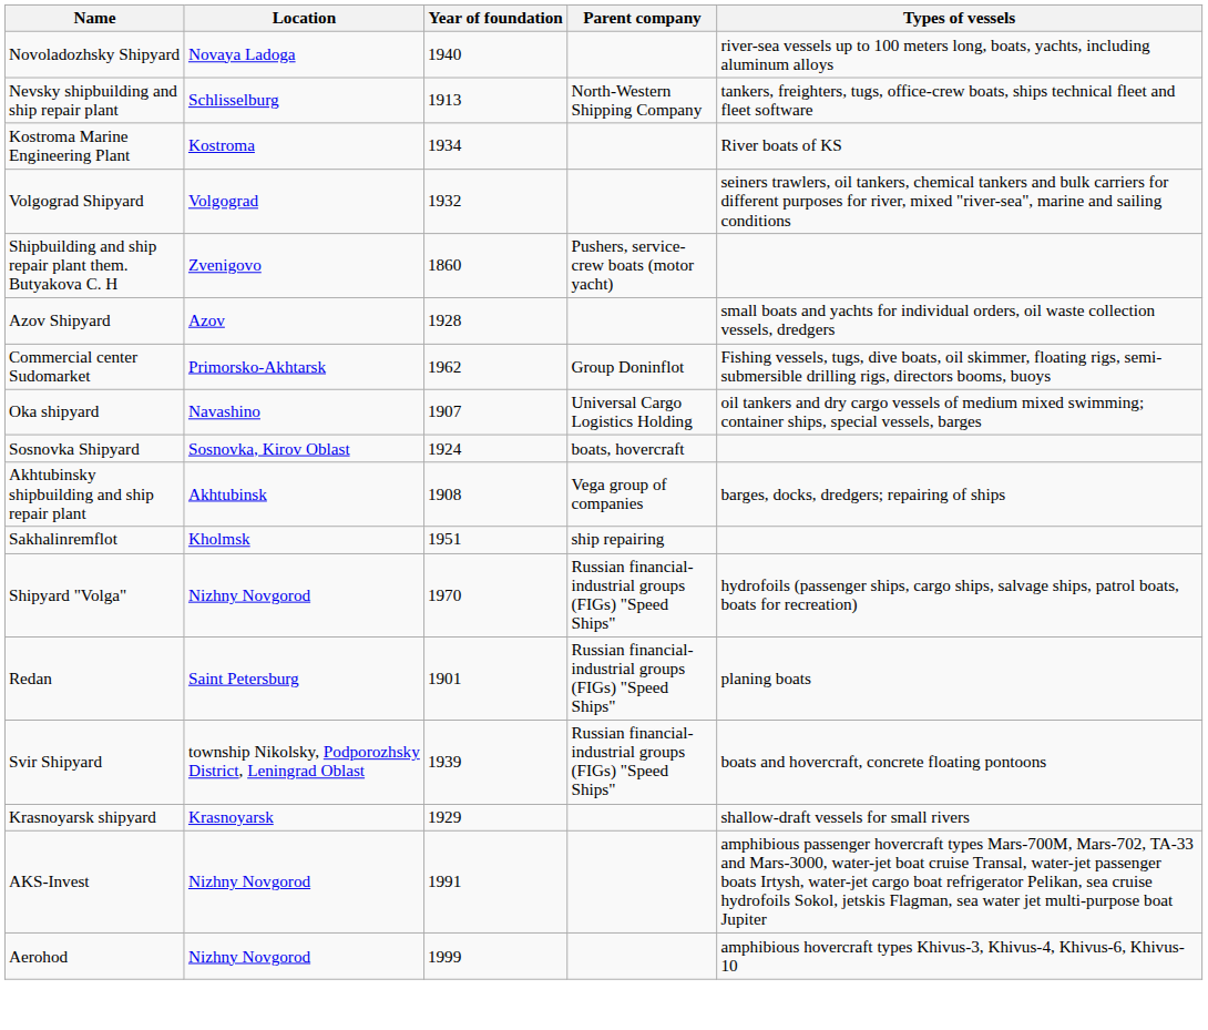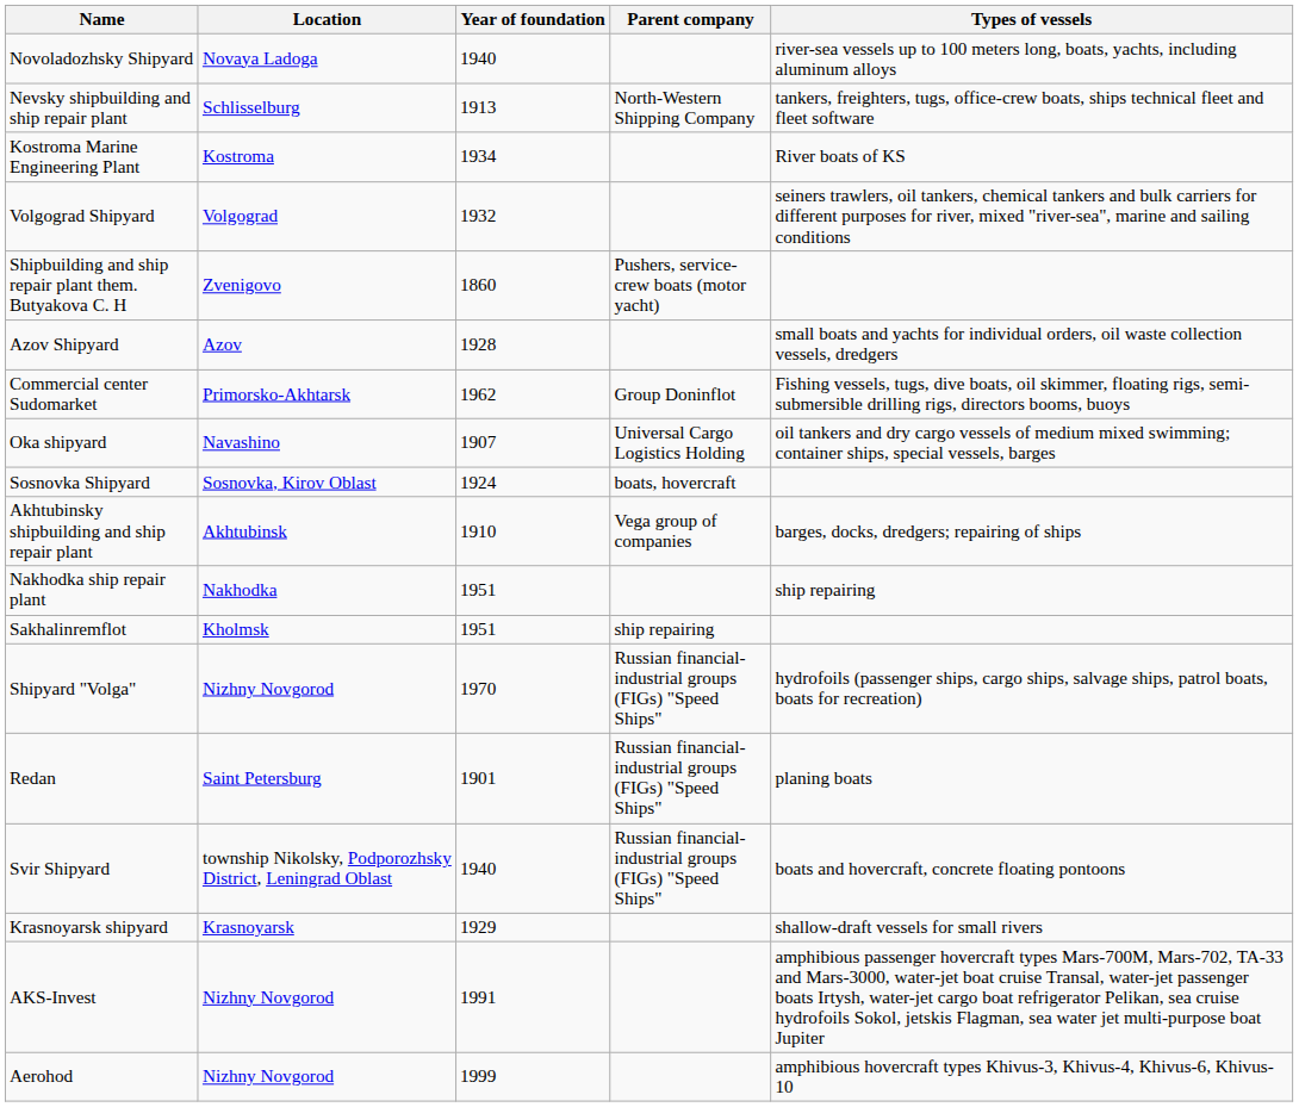 <table class="wikitable" style="width:90%;">
 <tr>
 <th style="width:15%;">Name</th>
 <th style="width:20%;">Location</th>
 <th style="width:12%;">Year of foundation</th>
 <th>Parent company</th>
 <th>Types of vessels</th>
 </tr>
 <tr>
 <td>Novoladozhsky Shipyard</td>
 <td><a href='#'>Novaya Ladoga</a></td>
 <td>1940</td>
 <td></td>
 <td>river-sea vessels up to 100 meters long, boats, yachts, including aluminum alloys</td>
 </tr>
 <tr>
 <td>Nevsky shipbuilding and ship repair plant</td>
 <td><a href='#'>Schlisselburg</a></td>
 <td>1913</td>
 <td>North-Western Shipping Company</td>
 <td>tankers, freighters, tugs, office-crew boats, ships technical fleet and fleet software</td>
 </tr>
 <tr>
 <td>Kostroma Marine Engineering Plant</td>
 <td><a href='#'>Kostroma</a></td>
 <td>1934</td>
 <td></td>
 <td>River boats of KS</td>
 </tr>
 <tr>
 <td>Volgograd Shipyard</td>
 <td><a href='#'>Volgograd</a></td>
 <td>1932</td>
 <td></td>
 <td>seiners trawlers, oil tankers, chemical tankers and bulk carriers for different purposes for river, mixed "river-sea", marine and sailing conditions</td>
 </tr>
 <tr>
 <td>Shipbuilding and ship repair plant them. Butyakova C. H</td>
 <td><a href='#'>Zvenigovo</a></td>
 <td>1860</td>
 <td>Pushers, service-crew boats (motor yacht)</td>
 <td></td>
 </tr>
 <tr>
 <td>Azov Shipyard</td>
 <td><a href='#'>Azov</a></td>
 <td>1928</td>
 <td></td>
 <td>small boats and yachts for individual orders, oil waste collection vessels, dredgers</td>
 </tr>
 <tr>
 <td>Commercial center Sudomarket</td>
 <td><a href='#'>Primorsko-Akhtarsk</a></td>
 <td>1962</td>
 <td>Group Doninflot</td>
 <td>Fishing vessels, tugs, dive boats, oil skimmer, floating rigs, semi-submersible drilling rigs, directors booms, buoys</td>
 </tr>
 <tr>
 <td>Oka shipyard</td>
 <td><a href='#'>Navashino</a></td>
 <td>1907</td>
 <td>Universal Cargo Logistics Holding</td>
 <td>oil tankers and dry cargo vessels of medium mixed swimming; container ships, special vessels, barges</td>
 </tr>
 <tr>
 <td>Sosnovka Shipyard</td>
 <td><a href='#'>Sosnovka, Kirov Oblast</a></td>
 <td>1924</td>
 <td>boats, hovercraft</td>
 </tr>
 <tr>
 <td>Akhtubinsky shipbuilding and ship repair plant</td>
 <td><a href='#'>Akhtubinsk</a></td>
-<td>1908</td>
+<td>1910</td>
 <td>Vega group of companies</td>
 <td>barges, docks, dredgers; repairing of ships</td>
+</tr>
+<tr>
+<td>Nakhodka ship repair plant</td>
+<td><a href='#'>Nakhodka</a></td>
+<td>1951</td>
+<td></td>
+<td>ship repairing</td>
 </tr>
 <tr>
 <td>Sakhalinremflot</td>
 <td><a href='#'>Kholmsk</a></td>
 <td>1951</td>
 <td>ship repairing</td>
 <td></td>
 </tr>
 <tr>
 <td>Shipyard "Volga"</td>
 <td><a href='#'>Nizhny Novgorod</a></td>
 <td>1970</td>
 <td>Russian financial-industrial groups (FIGs) "Speed Ships"</td>
 <td>hydrofoils (passenger ships, cargo ships, salvage ships, patrol boats, boats for recreation)</td>
 </tr>
 <tr>
 <td>Redan</td>
 <td><a href='#'>Saint Petersburg</a></td>
 <td>1901</td>
 <td>Russian financial-industrial groups (FIGs) "Speed Ships"</td>
 <td>planing boats</td>
 </tr>
 <tr>
 <td>Svir Shipyard</td>
 <td>township Nikolsky, <a href='#'>Podporozhsky District</a>, <a href='#'>Leningrad Oblast</a></td>
-<td>1939</td>
+<td>1940</td>
 <td>Russian financial-industrial groups (FIGs) "Speed Ships"</td>
 <td>boats and hovercraft, concrete floating pontoons</td>
 </tr>
 <tr>
 <td>Krasnoyarsk shipyard</td>
 <td><a href='#'>Krasnoyarsk</a></td>
 <td>1929</td>
 <td></td>
 <td>shallow-draft vessels for small rivers</td>
 </tr>
 <tr>
 <td>AKS-Invest</td>
 <td><a href='#'>Nizhny Novgorod</a></td>
 <td>1991</td>
 <td></td>
 <td>amphibious passenger hovercraft types Mars-700M, Mars-702, TA-33 and Mars-3000, water-jet boat cruise Transal, water-jet passenger boats Irtysh, water-jet cargo boat refrigerator Pelikan, sea cruise hydrofoils Sokol, jetskis Flagman, sea water jet multi-purpose boat Jupiter</td>
 </tr>
 <tr>
 <td>Aerohod</td>
 <td><a href='#'>Nizhny Novgorod</a></td>
 <td>1999</td>
 <td></td>
 <td>amphibious hovercraft types Khivus-3, Khivus-4, Khivus-6, Khivus-10</td>
 </tr>
 </table>
